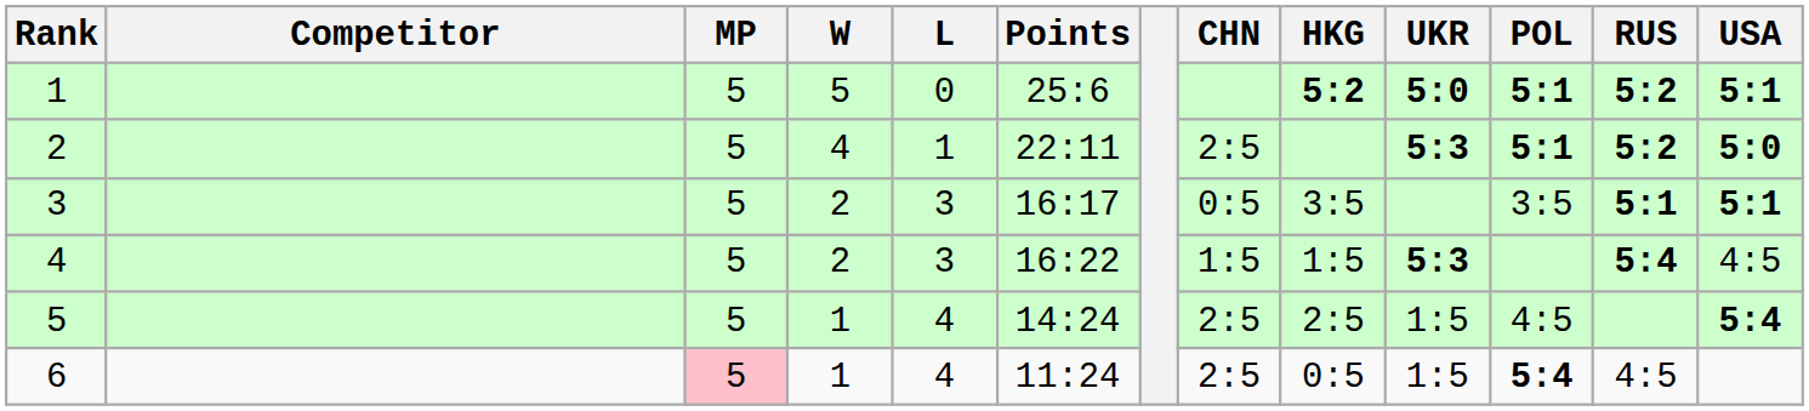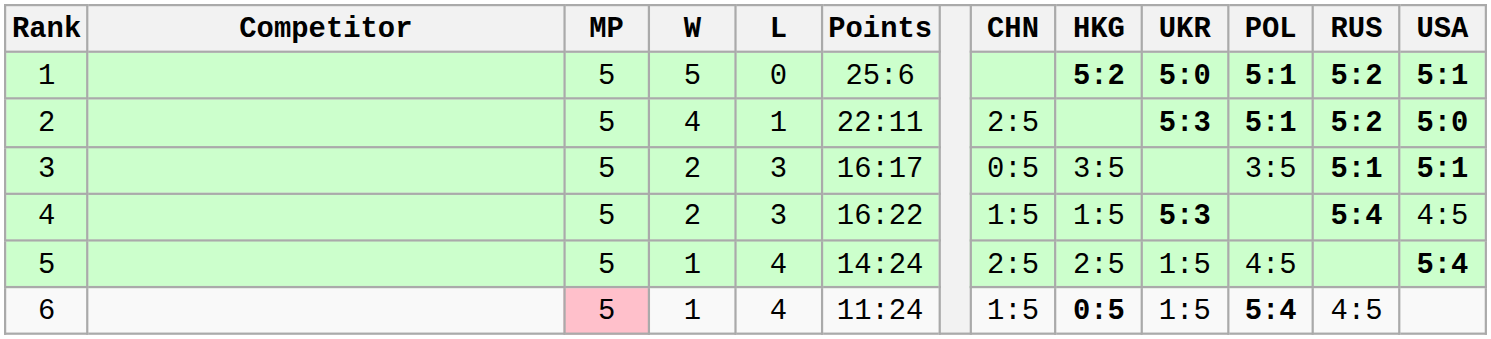 <table class="wikitable" style="text-align:center">
 <tr>
 <th>Rank</th>
 <th style="width:16em">Competitor</th>
 <th style="width:2.5em">MP</th>
 <th style="width:2.5em">W</th>
 <th style="width:2.5em">L</th>
 <th>Points</th>
 <th rowspan="7"> </th>
 <th style="width:2.5em">CHN</th>
 <th style="width:2.5em">HKG</th>
 <th style="width:2.5em">UKR</th>
 <th style="width:2.5em">POL</th>
 <th style="width:2.5em">RUS</th>
 <th style="width:2.5em">USA</th>
 </tr>
 <tr style="background:#cfc;">
 <td>1</td>
 <td style="text-align:left"></td>
 <td>5</td>
 <td>5</td>
 <td>0</td>
 <td>25:6</td>
 <td></td>
 <td><strong>5:2</strong></td>
 <td><strong>5:0</strong></td>
 <td><strong>5:1</strong></td>
 <td><strong>5:2</strong></td>
 <td><strong>5:1</strong></td>
 </tr>
 <tr style="background:#cfc;">
 <td>2</td>
 <td style="text-align:left"></td>
 <td>5</td>
 <td>4</td>
 <td>1</td>
 <td>22:11</td>
 <td>2:5</td>
 <td></td>
 <td><strong>5:3</strong></td>
 <td><strong>5:1</strong></td>
 <td><strong>5:2</strong></td>
 <td><strong>5:0</strong></td>
 </tr>
 <tr style="background:#cfc;">
 <td>3</td>
 <td style="text-align:left"></td>
 <td>5</td>
 <td>2</td>
 <td>3</td>
 <td>16:17</td>
 <td>0:5</td>
 <td>3:5</td>
 <td></td>
 <td>3:5</td>
 <td><strong>5:1</strong></td>
 <td><strong>5:1</strong></td>
 </tr>
 <tr style="background:#cfc;">
 <td>4</td>
 <td style="text-align:left"></td>
 <td>5</td>
 <td>2</td>
 <td>3</td>
 <td>16:22</td>
 <td>1:5</td>
 <td>1:5</td>
 <td><strong>5:3</strong></td>
 <td></td>
 <td><strong>5:4</strong></td>
 <td>4:5</td>
 </tr>
 <tr style="background:#cfc;">
 <td>5</td>
 <td style="text-align:left"></td>
 <td>5</td>
 <td>1</td>
 <td>4</td>
 <td>14:24</td>
 <td>2:5</td>
 <td>2:5</td>
 <td>1:5</td>
 <td>4:5</td>
 <td></td>
 <td><strong>5:4</strong></td>
 </tr>
 <tr>
 <td>6</td>
 <td style="text-align:left"></td>
 <td style="background: pink;">5</td>
 <td>1</td>
 <td>4</td>
 <td>11:24</td>
-<td>2:5</td>
-<td>0:5</td>
+<td>1:5</td>
+<td><strong>0:5</strong></td>
 <td>1:5</td>
 <td><strong>5:4</strong></td>
 <td>4:5</td>
 <td></td>
 </tr>
 </table>
